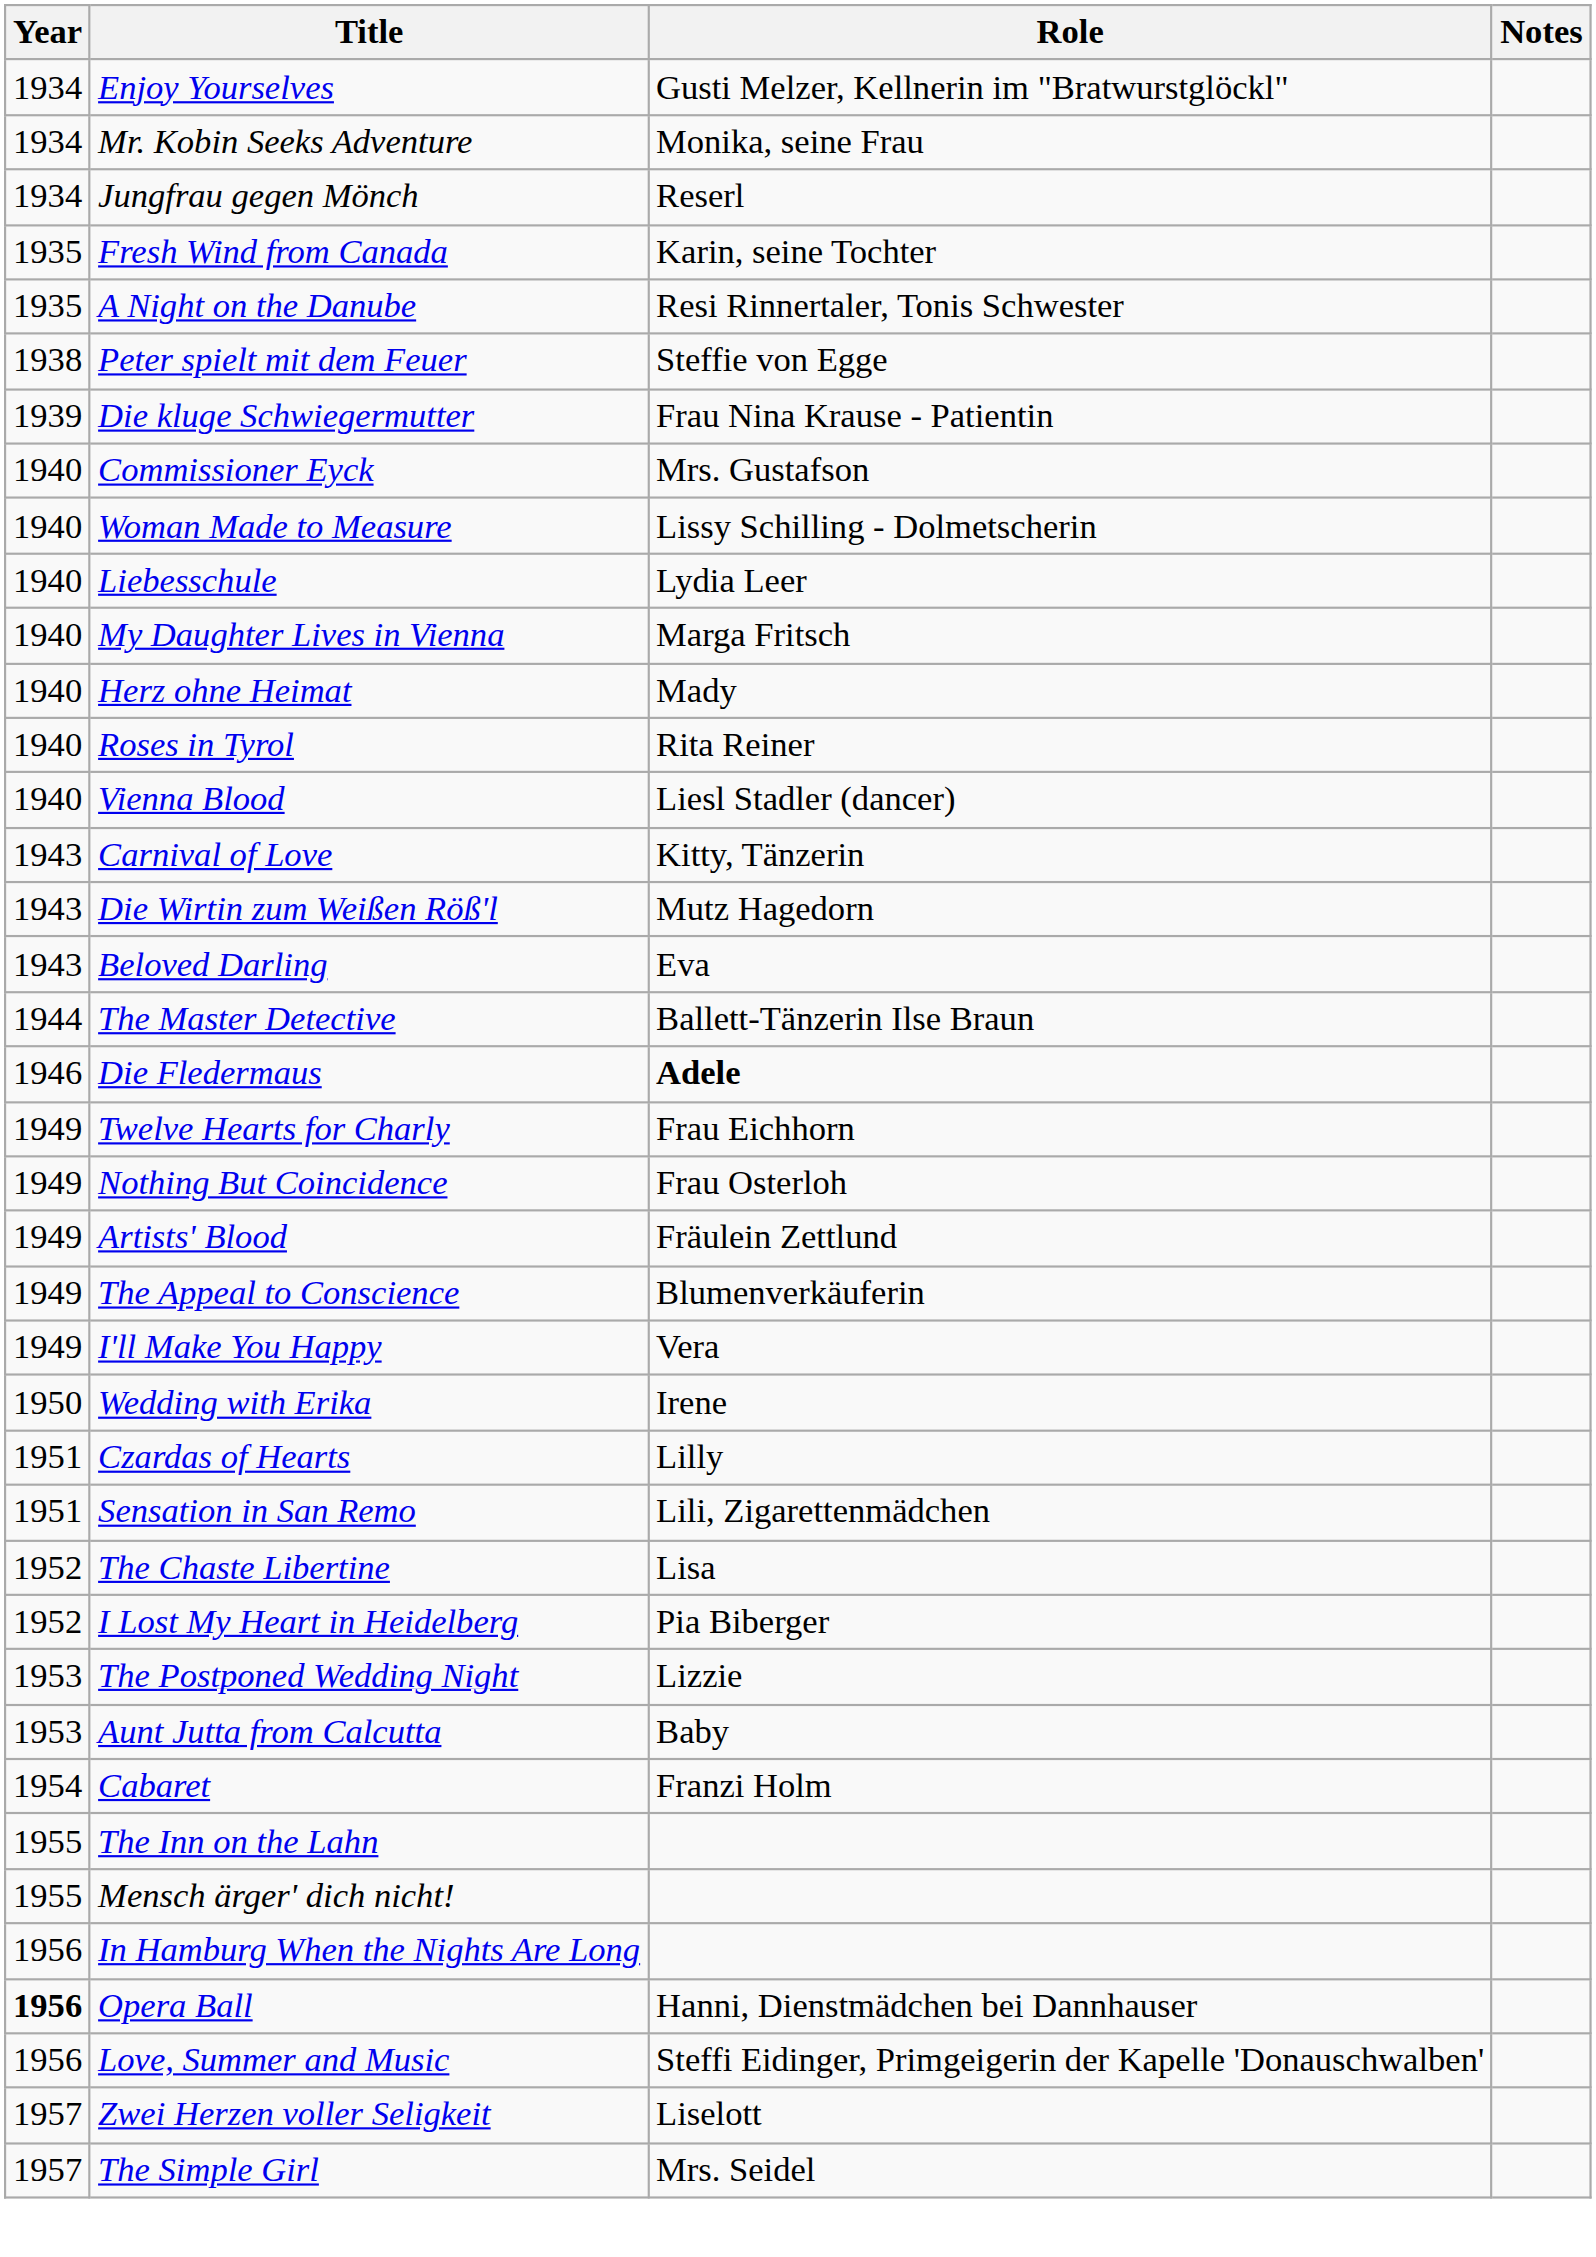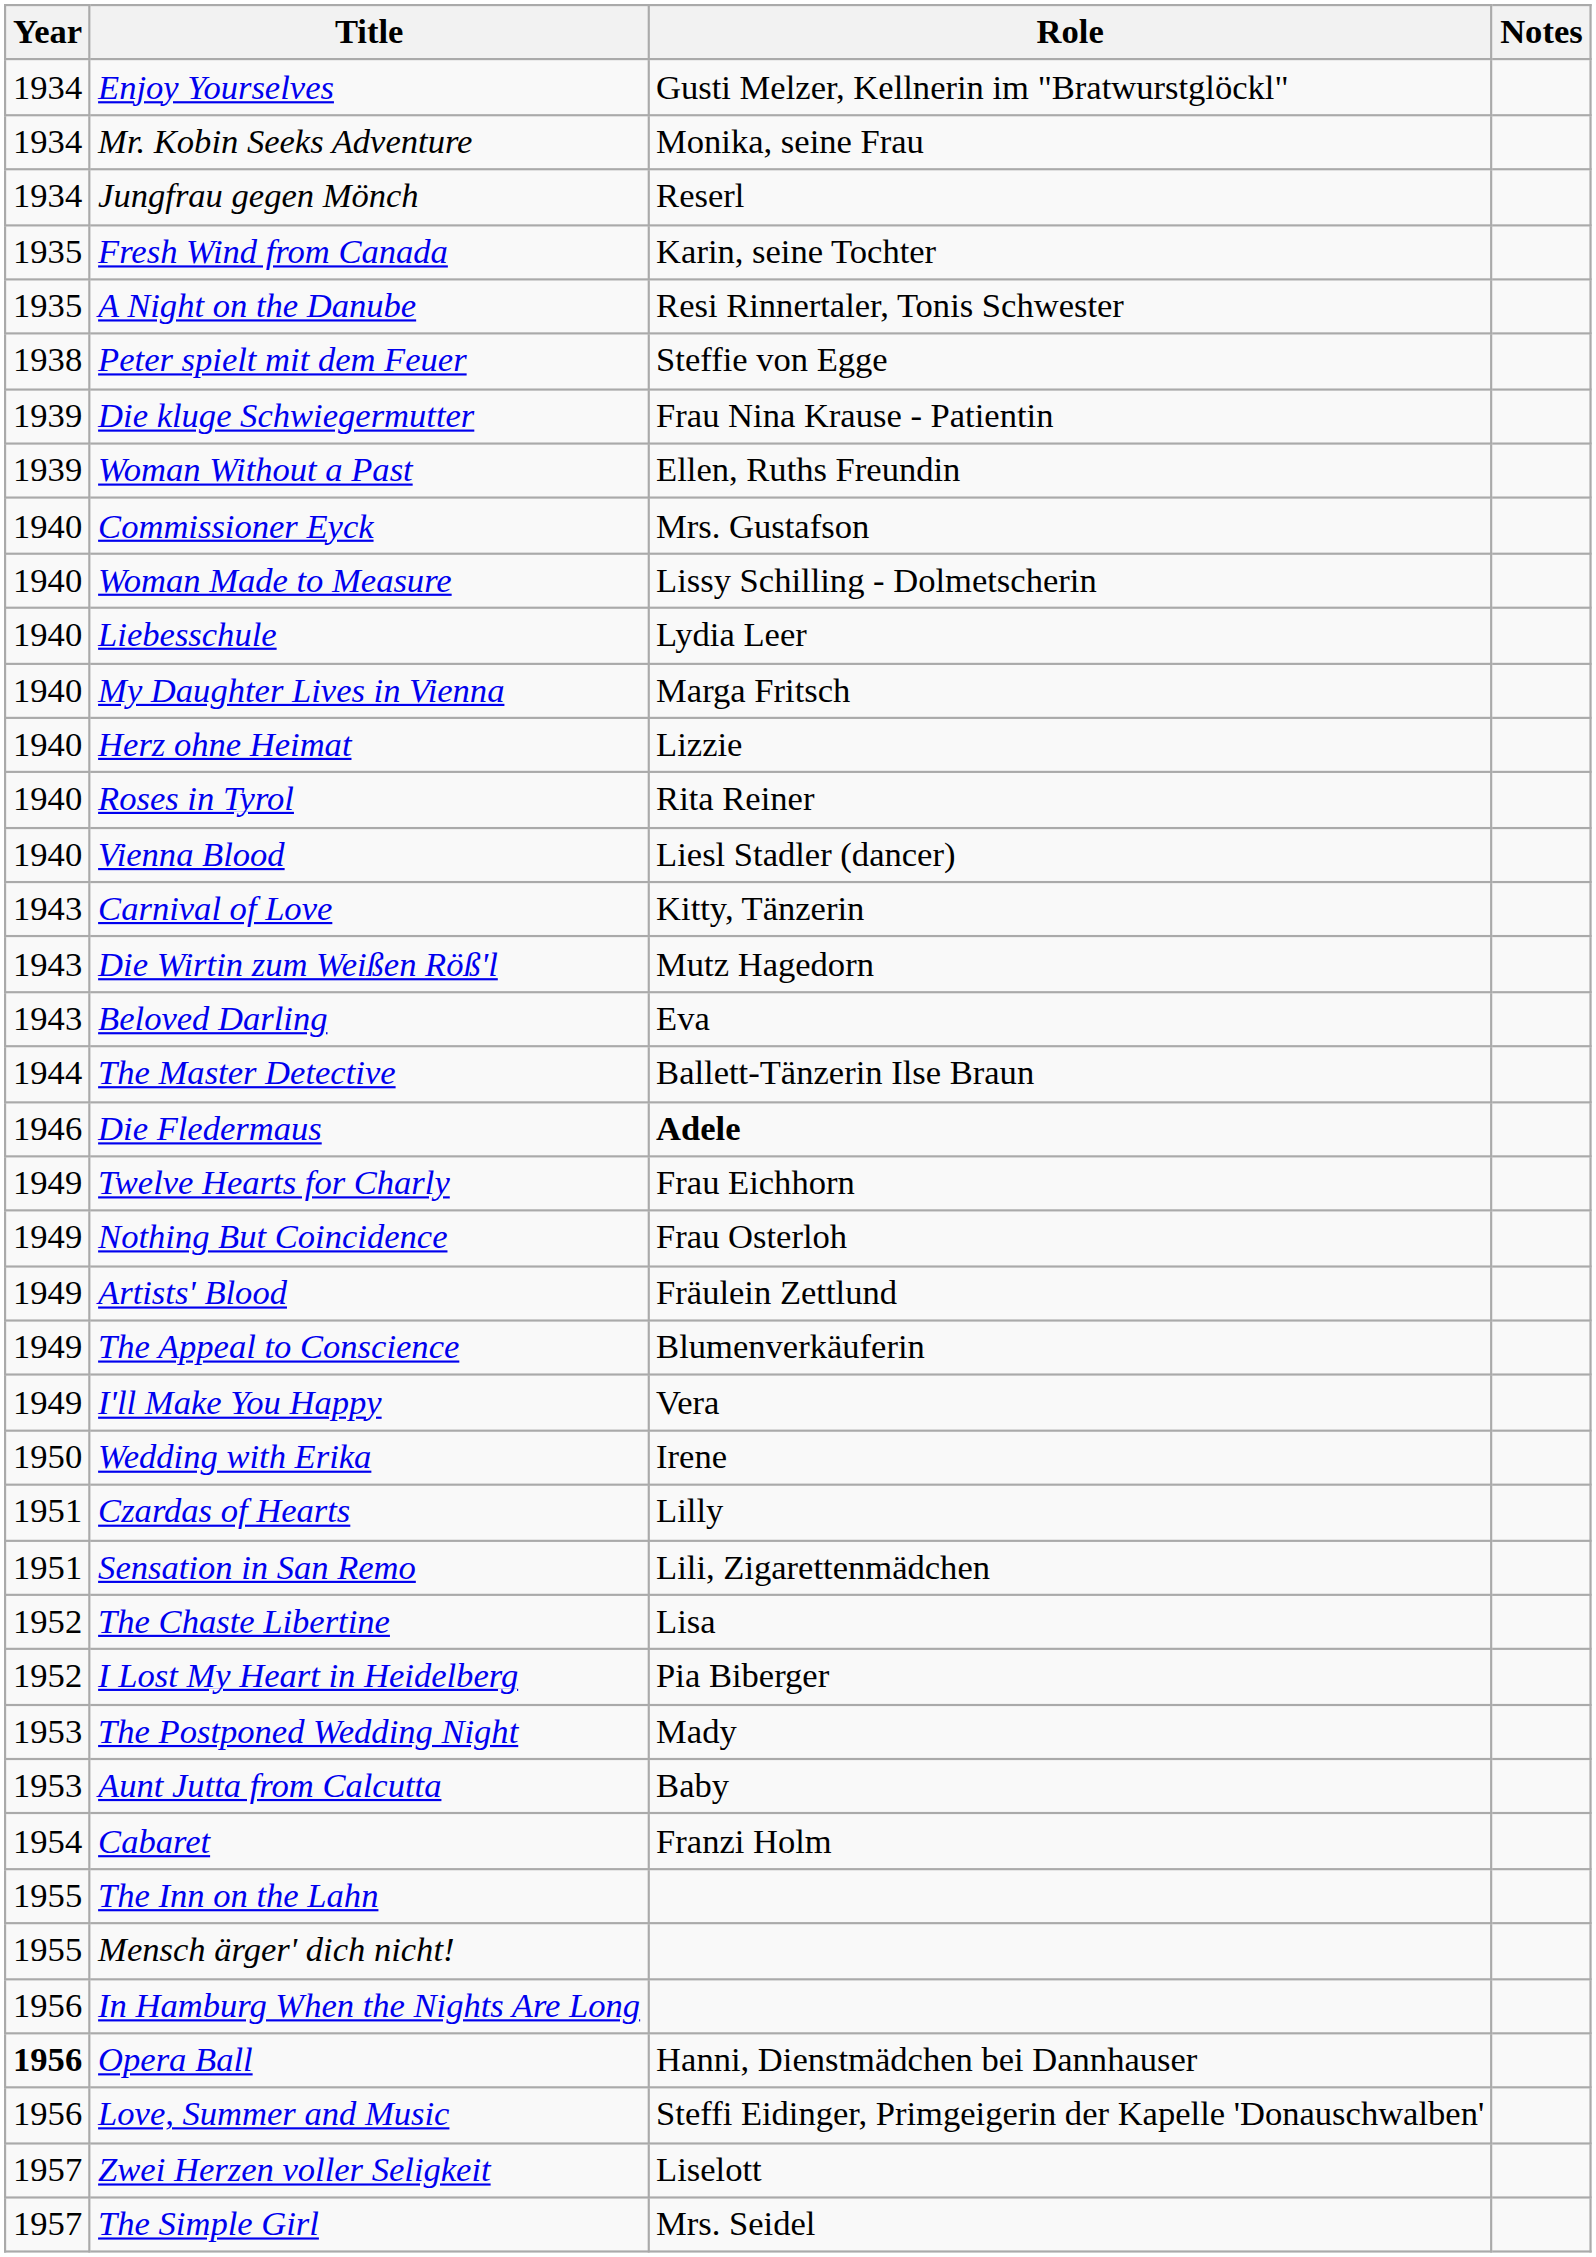 <table class="wikitable">
 <tr>
 <th>Year</th>
 <th>Title</th>
 <th>Role</th>
 <th>Notes</th>
 </tr>
 <tr>
 <td>1934</td>
 <td><em><a href='#'>Enjoy Yourselves</a></em></td>
 <td>Gusti Melzer, Kellnerin im "Bratwurstglöckl"</td>
 <td></td>
 </tr>
 <tr>
 <td>1934</td>
 <td><em>Mr. Kobin Seeks Adventure</em></td>
 <td>Monika, seine Frau</td>
 <td></td>
 </tr>
 <tr>
 <td>1934</td>
 <td><em>Jungfrau gegen Mönch</em></td>
 <td>Reserl</td>
 <td></td>
 </tr>
 <tr>
 <td>1935</td>
 <td><em><a href='#'>Fresh Wind from Canada</a></em></td>
 <td>Karin, seine Tochter</td>
 <td></td>
 </tr>
 <tr>
 <td>1935</td>
 <td><em><a href='#'>A Night on the Danube</a></em></td>
 <td>Resi Rinnertaler, Tonis Schwester</td>
 <td></td>
 </tr>
 <tr>
 <td>1938</td>
 <td><em><a href='#'>Peter spielt mit dem Feuer</a></em></td>
 <td>Steffie von Egge</td>
 <td></td>
 </tr>
 <tr>
 <td>1939</td>
 <td><em><a href='#'>Die kluge Schwiegermutter</a></em></td>
 <td>Frau Nina Krause - Patientin</td>
 <td></td>
 </tr>
 <tr>
+<td>1939</td>
+<td><em><a href='#'>Woman Without a Past</a></em></td>
+<td>Ellen, Ruths Freundin</td>
+<td></td>
+</tr>
+<tr>
 <td>1940</td>
 <td><em><a href='#'>Commissioner Eyck</a></em></td>
 <td>Mrs. Gustafson</td>
 <td></td>
 </tr>
 <tr>
 <td>1940</td>
 <td><em><a href='#'>Woman Made to Measure</a></em></td>
 <td>Lissy Schilling - Dolmetscherin</td>
 <td></td>
 </tr>
 <tr>
 <td>1940</td>
 <td><em><a href='#'>Liebesschule</a></em></td>
 <td>Lydia Leer</td>
 <td></td>
 </tr>
 <tr>
 <td>1940</td>
 <td><em><a href='#'>My Daughter Lives in Vienna</a></em></td>
 <td>Marga Fritsch</td>
 <td></td>
 </tr>
 <tr>
 <td>1940</td>
 <td><em><a href='#'>Herz ohne Heimat</a></em></td>
-<td>Mady</td>
+<td>Lizzie</td>
 <td></td>
 </tr>
 <tr>
 <td>1940</td>
 <td><em><a href='#'>Roses in Tyrol</a></em></td>
 <td>Rita Reiner</td>
 <td></td>
 </tr>
 <tr>
 <td>1940</td>
 <td><em><a href='#'>Vienna Blood</a></em></td>
 <td>Liesl Stadler (dancer)</td>
 <td></td>
 </tr>
 <tr>
 <td>1943</td>
 <td><em><a href='#'>Carnival of Love</a></em></td>
 <td>Kitty, Tänzerin</td>
 <td></td>
 </tr>
 <tr>
 <td>1943</td>
 <td><em><a href='#'>Die Wirtin zum Weißen Röß'l</a></em></td>
 <td>Mutz Hagedorn</td>
 <td></td>
 </tr>
 <tr>
 <td>1943</td>
 <td><em><a href='#'>Beloved Darling</a></em></td>
 <td>Eva</td>
 <td></td>
 </tr>
 <tr>
 <td>1944</td>
 <td><em><a href='#'>The Master Detective</a></em></td>
 <td>Ballett-Tänzerin Ilse Braun</td>
 <td></td>
 </tr>
 <tr>
 <td>1946</td>
 <td><em><a href='#'>Die Fledermaus</a></em></td>
 <td><strong>Adele</strong></td>
 <td></td>
 </tr>
 <tr>
 <td>1949</td>
 <td><em><a href='#'>Twelve Hearts for Charly</a></em></td>
 <td>Frau Eichhorn</td>
 <td></td>
 </tr>
 <tr>
 <td>1949</td>
 <td><em><a href='#'>Nothing But Coincidence</a></em></td>
 <td>Frau Osterloh</td>
 <td></td>
 </tr>
 <tr>
 <td>1949</td>
 <td><em><a href='#'>Artists' Blood</a></em></td>
 <td>Fräulein Zettlund</td>
 <td></td>
 </tr>
 <tr>
 <td>1949</td>
 <td><em><a href='#'>The Appeal to Conscience</a></em></td>
 <td>Blumenverkäuferin</td>
 <td></td>
 </tr>
 <tr>
 <td>1949</td>
 <td><em><a href='#'>I'll Make You Happy</a></em></td>
 <td>Vera</td>
 <td></td>
 </tr>
 <tr>
 <td>1950</td>
 <td><em><a href='#'>Wedding with Erika</a></em></td>
 <td>Irene</td>
 <td></td>
 </tr>
 <tr>
 <td>1951</td>
 <td><em><a href='#'>Czardas of Hearts</a></em></td>
 <td>Lilly</td>
 <td></td>
 </tr>
 <tr>
 <td>1951</td>
 <td><em><a href='#'>Sensation in San Remo</a></em></td>
 <td>Lili, Zigarettenmädchen</td>
 <td></td>
 </tr>
 <tr>
 <td>1952</td>
 <td><em><a href='#'>The Chaste Libertine</a></em></td>
 <td>Lisa</td>
 <td></td>
 </tr>
 <tr>
 <td>1952</td>
 <td><em><a href='#'>I Lost My Heart in Heidelberg</a></em></td>
 <td>Pia Biberger</td>
 <td></td>
 </tr>
 <tr>
 <td>1953</td>
 <td><em><a href='#'>The Postponed Wedding Night</a></em></td>
-<td>Lizzie</td>
+<td>Mady</td>
 <td></td>
 </tr>
 <tr>
 <td>1953</td>
 <td><em><a href='#'>Aunt Jutta from Calcutta</a></em></td>
 <td>Baby</td>
 <td></td>
 </tr>
 <tr>
 <td>1954</td>
 <td><em><a href='#'>Cabaret</a></em></td>
 <td>Franzi Holm</td>
 <td></td>
 </tr>
 <tr>
 <td>1955</td>
 <td><em><a href='#'>The Inn on the Lahn</a></em></td>
 <td></td>
 <td></td>
 </tr>
 <tr>
 <td>1955</td>
 <td><em>Mensch ärger' dich nicht!</em></td>
 <td></td>
 <td></td>
 </tr>
 <tr>
 <td>1956</td>
 <td><em><a href='#'>In Hamburg When the Nights Are Long</a></em></td>
 <td></td>
 <td></td>
 </tr>
 <tr>
 <td><strong>1956</strong></td>
 <td><em><a href='#'>Opera Ball</a></em></td>
 <td>Hanni, Dienstmädchen bei Dannhauser</td>
 <td></td>
 </tr>
 <tr>
 <td>1956</td>
 <td><em><a href='#'>Love, Summer and Music</a></em></td>
 <td>Steffi Eidinger, Primgeigerin der Kapelle 'Donauschwalben'</td>
 <td></td>
 </tr>
 <tr>
 <td>1957</td>
 <td><em><a href='#'>Zwei Herzen voller Seligkeit</a></em></td>
 <td>Liselott</td>
 <td></td>
 </tr>
 <tr>
 <td>1957</td>
 <td><em><a href='#'>The Simple Girl</a></em></td>
 <td>Mrs. Seidel</td>
 <td></td>
 </tr>
 </table>
